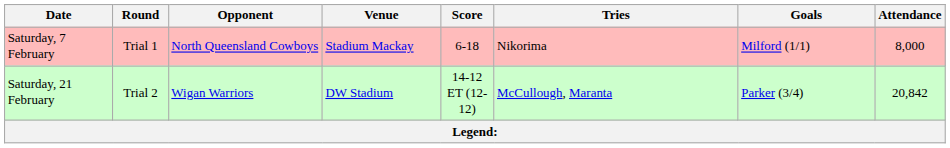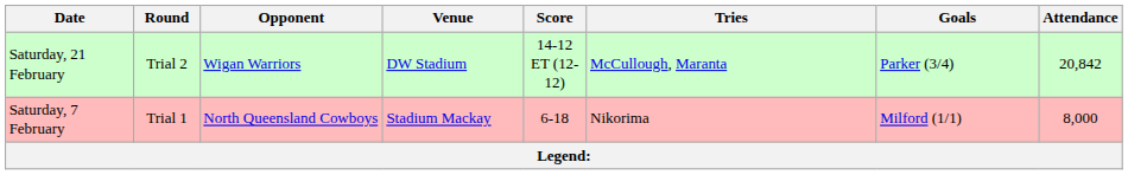 <table class="wikitable" style="font-size:75%;">
 <tr>
 <th width="115">Date</th>
 <th width="50">Round</th>
 <th width="170">Opponent</th>
 <th width="130">Venue</th>
 <th width="50">Score</th>
 <th width="285">Tries</th>
 <th width="155">Goals</th>
 <th width="60">Attendance</th>
 </tr>
+<tr bgcolor=#CCFFCC>
+<td>Saturday, 21 February</td>
+<td style="text-align:center;">Trial 2</td>
+<td> <a href='#'>Wigan Warriors</a></td>
+<td><a href='#'>DW Stadium</a></td>
+<td style="text-align:center;">14-12 ET (12-12)</td>
+<td><a href='#'>McCullough</a>, <a href='#'>Maranta</a></td>
+<td><a href='#'>Parker</a> (3/4)</td>
+<td style="text-align:center;">20,842</td>
+</tr>
 <tr bgcolor=#FFBBBB>
 <td>Saturday, 7 February</td>
 <td style="text-align:center;">Trial 1</td>
 <td> <a href='#'>North Queensland Cowboys</a></td>
 <td><a href='#'>Stadium Mackay</a></td>
 <td style="text-align:center;">6-18</td>
 <td>Nikorima</td>
 <td><a href='#'>Milford</a> (1/1)</td>
 <td style="text-align:center;">8,000</td>
 </tr>
-<tr bgcolor=#CCFFCC>
-<td>Saturday, 21 February</td>
-<td style="text-align:center;">Trial 2</td>
-<td> <a href='#'>Wigan Warriors</a></td>
-<td><a href='#'>DW Stadium</a></td>
-<td style="text-align:center;">14-12 ET (12-12)</td>
-<td><a href='#'>McCullough</a>, <a href='#'>Maranta</a></td>
-<td><a href='#'>Parker</a> (3/4)</td>
-<td style="text-align:center;">20,842</td>
-</tr>
 <tr>
 <th colspan="8"><strong>Legend</strong>:   </th>
 </tr>
 </table>
